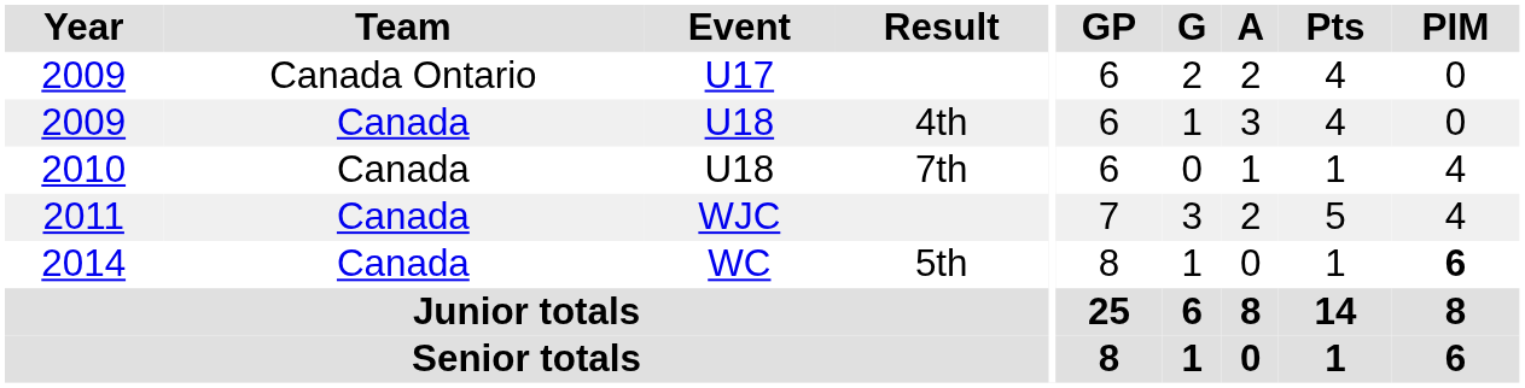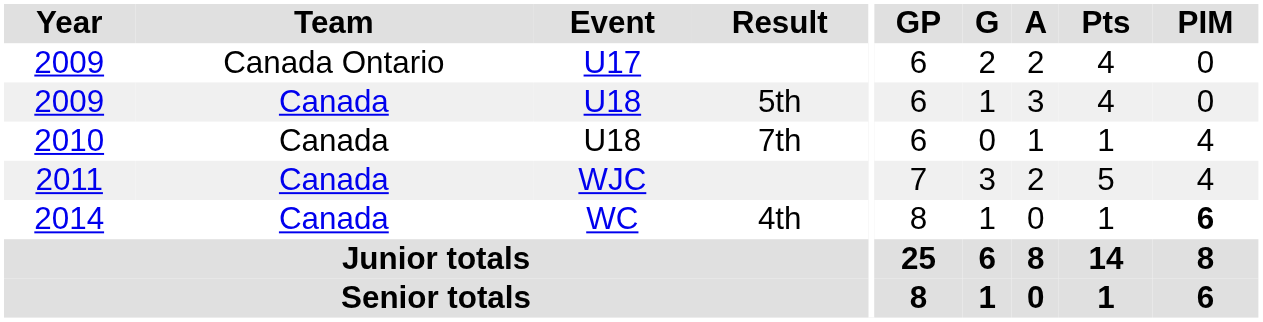 <table border="0" cellpadding="1" cellspacing="0" ID="Table3" style="text-align:center; width:40em">
 <tr bgcolor="#e0e0e0">
 <th>Year</th>
 <th>Team</th>
 <th>Event</th>
 <th>Result</th>
 <th rowspan="99" bgcolor="#ffffff"></th>
 <th>GP</th>
 <th>G</th>
 <th>A</th>
 <th>Pts</th>
 <th>PIM</th>
 </tr>
 <tr>
 <td><a href='#'>2009</a></td>
 <td>Canada Ontario</td>
 <td><a href='#'>U17</a></td>
 <td></td>
 <td>6</td>
 <td>2</td>
 <td>2</td>
 <td>4</td>
 <td>0</td>
 </tr>
 <tr bgcolor="#f0f0f0">
 <td><a href='#'>2009</a></td>
 <td><a href='#'>Canada</a></td>
 <td><a href='#'>U18</a></td>
-<td>4th</td>
+<td>5th</td>
 <td>6</td>
 <td>1</td>
 <td>3</td>
 <td>4</td>
 <td>0</td>
 </tr>
 <tr>
 <td><a href='#'>2010</a></td>
 <td>Canada</td>
 <td>U18</td>
 <td>7th</td>
 <td>6</td>
 <td>0</td>
 <td>1</td>
 <td>1</td>
 <td>4</td>
 </tr>
 <tr bgcolor="#f0f0f0">
 <td><a href='#'>2011</a></td>
 <td><a href='#'>Canada</a></td>
 <td><a href='#'>WJC</a></td>
 <td></td>
 <td>7</td>
 <td>3</td>
 <td>2</td>
 <td>5</td>
 <td>4</td>
 </tr>
 <tr>
 <td><a href='#'>2014</a></td>
 <td><a href='#'>Canada</a></td>
 <td><a href='#'>WC</a></td>
-<td>5th</td>
+<td>4th</td>
 <td>8</td>
 <td>1</td>
 <td>0</td>
 <td>1</td>
 <td><strong>6</strong></td>
 </tr>
 <tr bgcolor="#e0e0e0">
 <th colspan=4>Junior totals</th>
 <th>25</th>
 <th>6</th>
 <th>8</th>
 <th>14</th>
 <th>8</th>
 </tr>
 <tr bgcolor="#e0e0e0">
 <th colspan=4>Senior totals</th>
 <th>8</th>
 <th>1</th>
 <th>0</th>
 <th>1</th>
 <th>6</th>
 </tr>
 </table>
